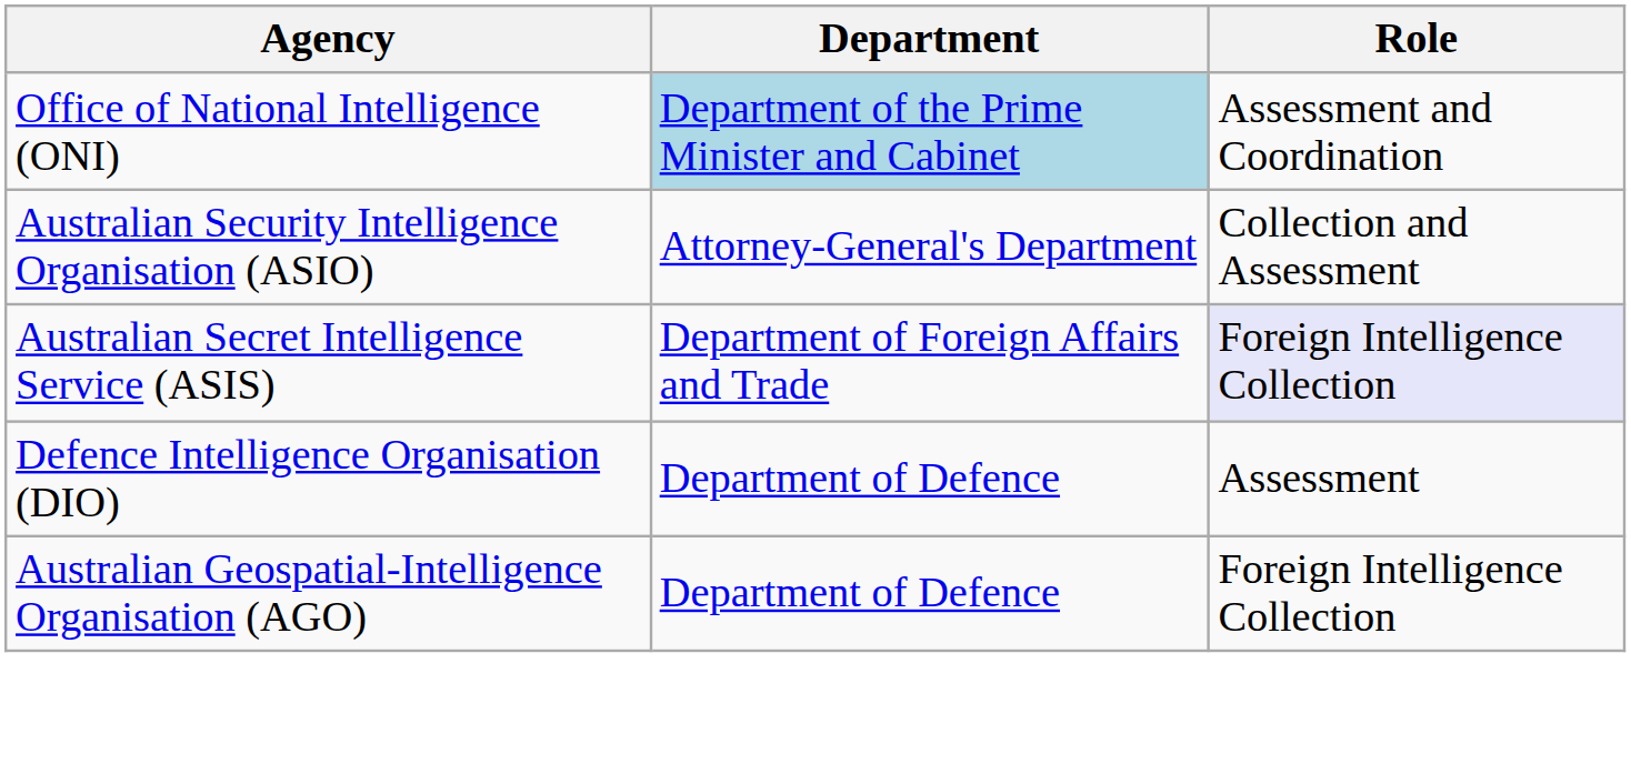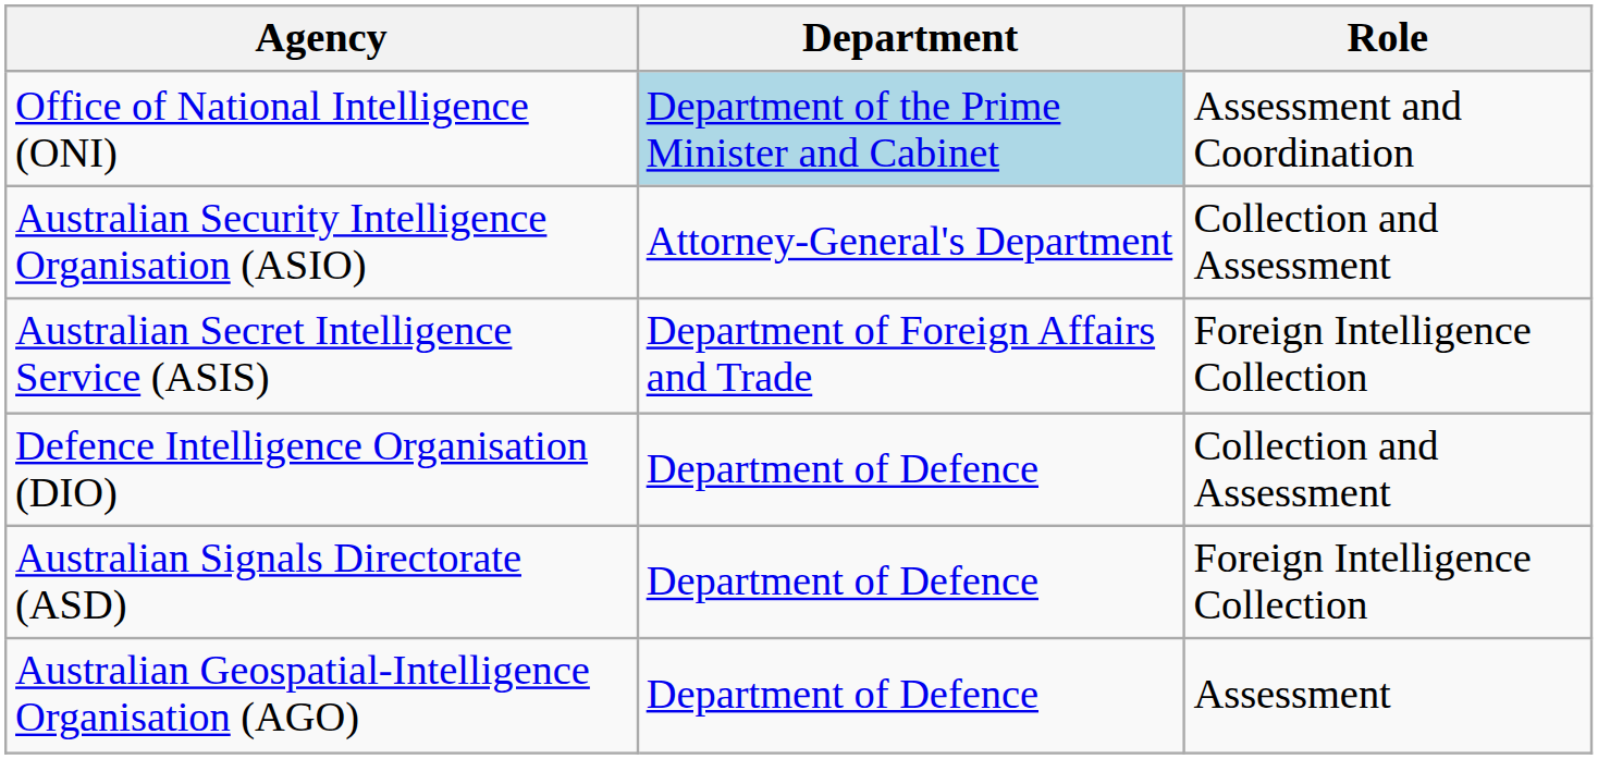 <table class="wikitable">
 <tr Australian Intelligence Community>
 <th>Agency</th>
 <th>Department</th>
 <th>Role</th>
 </tr>
 <tr>
 <td><a href='#'>Office of National Intelligence</a> (ONI)</td>
 <td style="background: lightblue;"><a href='#'>Department of the Prime Minister and Cabinet</a></td>
 <td>Assessment and Coordination</td>
 </tr>
 <tr>
 <td><a href='#'>Australian Security Intelligence Organisation</a> (ASIO)</td>
 <td><a href='#'>Attorney-General's Department</a></td>
 <td>Collection and Assessment</td>
 </tr>
 <tr>
 <td><a href='#'>Australian Secret Intelligence Service</a> (ASIS)</td>
 <td><a href='#'>Department of Foreign Affairs and Trade</a></td>
-<td style="background: lavender;">Foreign Intelligence Collection</td>
+<td>Foreign Intelligence Collection</td>
 </tr>
 <tr>
 <td><a href='#'>Defence Intelligence Organisation</a> (DIO)</td>
 <td><a href='#'>Department of Defence</a></td>
-<td>Assessment</td>
+<td>Collection and Assessment</td>
+</tr>
+<tr>
+<td><a href='#'>Australian Signals Directorate</a> (ASD)</td>
+<td><a href='#'>Department of Defence</a></td>
+<td>Foreign Intelligence Collection</td>
 </tr>
 <tr>
 <td><a href='#'>Australian Geospatial-Intelligence Organisation</a> (AGO)</td>
 <td><a href='#'>Department of Defence</a></td>
-<td>Foreign Intelligence Collection</td>
+<td>Assessment</td>
 </tr>
 </table>
